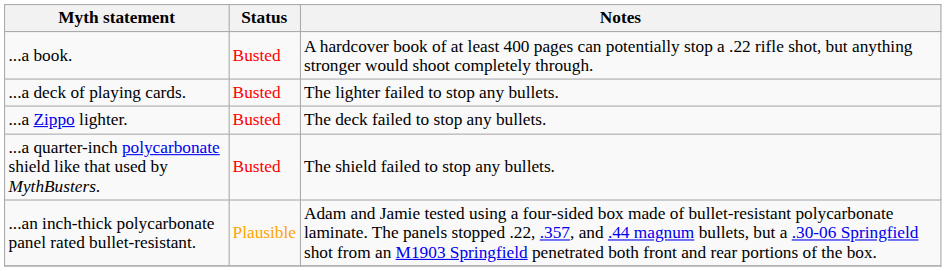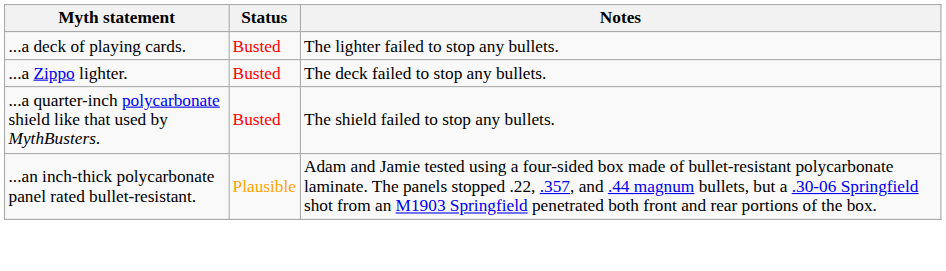 <table class="wikitable plainrowheaders">
 <tr>
 <th>Myth statement</th>
 <th>Status</th>
 <th>Notes</th>
-</tr>
-<tr>
-<td>...a book.</td>
-<td style="color:red">Busted</td>
-<td>A hardcover book of at least 400 pages can potentially stop a .22 rifle shot, but anything stronger would shoot completely through.</td>
 </tr>
 <tr>
 <td>...a deck of playing cards.</td>
 <td style="color:red">Busted</td>
 <td>The lighter failed to stop any bullets.</td>
 </tr>
 <tr>
 <td>...a <a href='#'>Zippo</a> lighter.</td>
 <td style="color:red">Busted</td>
 <td>The deck failed to stop any bullets.</td>
 </tr>
 <tr>
 <td>...a quarter-inch <a href='#'>polycarbonate</a> shield like that used by <em>MythBusters</em>.</td>
 <td style="color:red">Busted</td>
 <td>The shield failed to stop any bullets.</td>
 </tr>
 <tr>
 <td>...an inch-thick polycarbonate panel rated bullet-resistant.</td>
 <td style="color:orange">Plausible</td>
 <td>Adam and Jamie tested using a four-sided box made of bullet-resistant polycarbonate laminate. The panels stopped .22, <a href='#'>.357</a>, and <a href='#'>.44 magnum</a> bullets, but a <a href='#'>.30-06 Springfield</a> shot from an <a href='#'>M1903 Springfield</a> penetrated both front and rear portions of the box.</td>
 </tr>
 <tr>
 </tr>
 </table>
